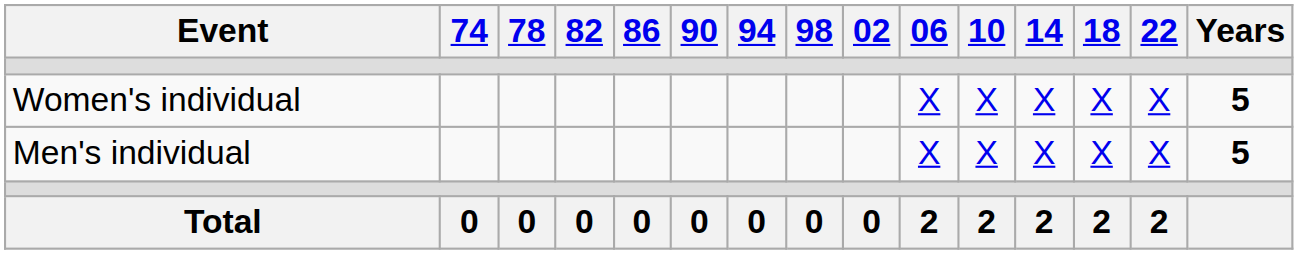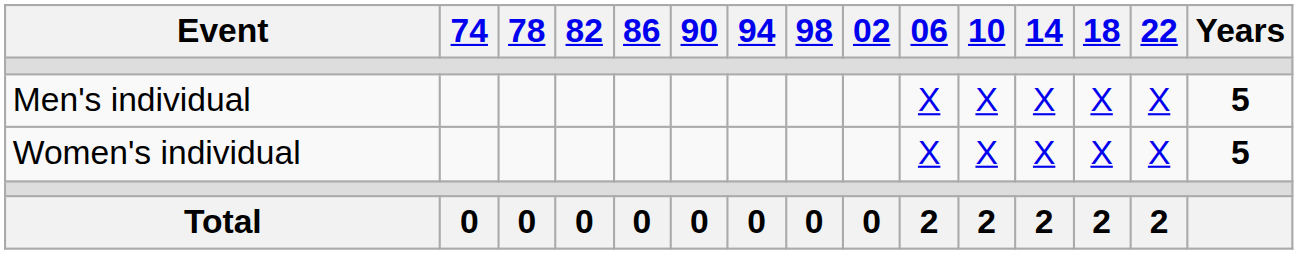 <table class=wikitable style="text-align:center">
 <tr>
 <th width="200">Event</th>
 <th width=20><a href='#'>74</a></th>
 <th width=20><a href='#'>78</a></th>
 <th width=20><a href='#'>82</a></th>
 <th width=20><a href='#'>86</a></th>
 <th width=20><a href='#'>90</a></th>
 <th width=20><a href='#'>94</a></th>
 <th width=20><a href='#'>98</a></th>
 <th width=20><a href='#'>02</a></th>
 <th width=20><a href='#'>06</a></th>
 <th width=20><a href='#'>10</a></th>
 <th width=20><a href='#'>14</a></th>
 <th width=20><a href='#'>18</a></th>
 <th width=20><a href='#'>22</a></th>
 <th width="40">Years</th>
 </tr>
 <tr bgcolor=#DDDDDD>
 <td colspan="15"></td>
 </tr>
 <tr>
-<td align=left>Women's individual</td>
+<td align=left>Men's individual</td>
 <td></td>
 <td></td>
 <td></td>
 <td></td>
 <td></td>
 <td></td>
 <td></td>
 <td></td>
 <td><a href='#'>X</a></td>
 <td><a href='#'>X</a></td>
 <td><a href='#'>X</a></td>
 <td><a href='#'>X</a></td>
 <td><a href='#'>X</a></td>
 <td><strong>5</strong></td>
 </tr>
 <tr>
-<td align=left>Men's individual</td>
+<td align=left>Women's individual</td>
 <td></td>
 <td></td>
 <td></td>
 <td></td>
 <td></td>
 <td></td>
 <td></td>
 <td></td>
 <td><a href='#'>X</a></td>
 <td><a href='#'>X</a></td>
 <td><a href='#'>X</a></td>
 <td><a href='#'>X</a></td>
 <td><a href='#'>X</a></td>
 <td><strong>5</strong></td>
 </tr>
 <tr bgcolor=#DDDDDD>
 <td colspan="15"></td>
 </tr>
 <tr>
 <th>Total</th>
 <th>0</th>
 <th>0</th>
 <th>0</th>
 <th>0</th>
 <th>0</th>
 <th>0</th>
 <th>0</th>
 <th>0</th>
 <th>2</th>
 <th>2</th>
 <th>2</th>
 <th>2</th>
 <th>2</th>
 <th></th>
 </tr>
 </table>
